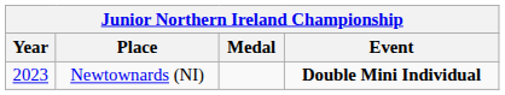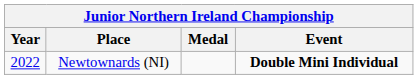 <table class="wikitable center col2izq" style="text-align:center;width:445px;">
 <tr>
 <th colspan="4"><a href='#'>Junior Northern Ireland Championship</a></th>
 </tr>
 <tr>
 <th>Year</th>
 <th>Place</th>
 <th>Medal</th>
 <th>Event</th>
 </tr>
 <tr>
-<td><a href='#'>2023</a></td>
+<td><a href='#'>2022</a></td>
 <td><a href='#'>Newtownards</a> (NI)</td>
 <td></td>
 <td><strong>Double Mini Individual</strong></td>
 </tr>
 </table>
